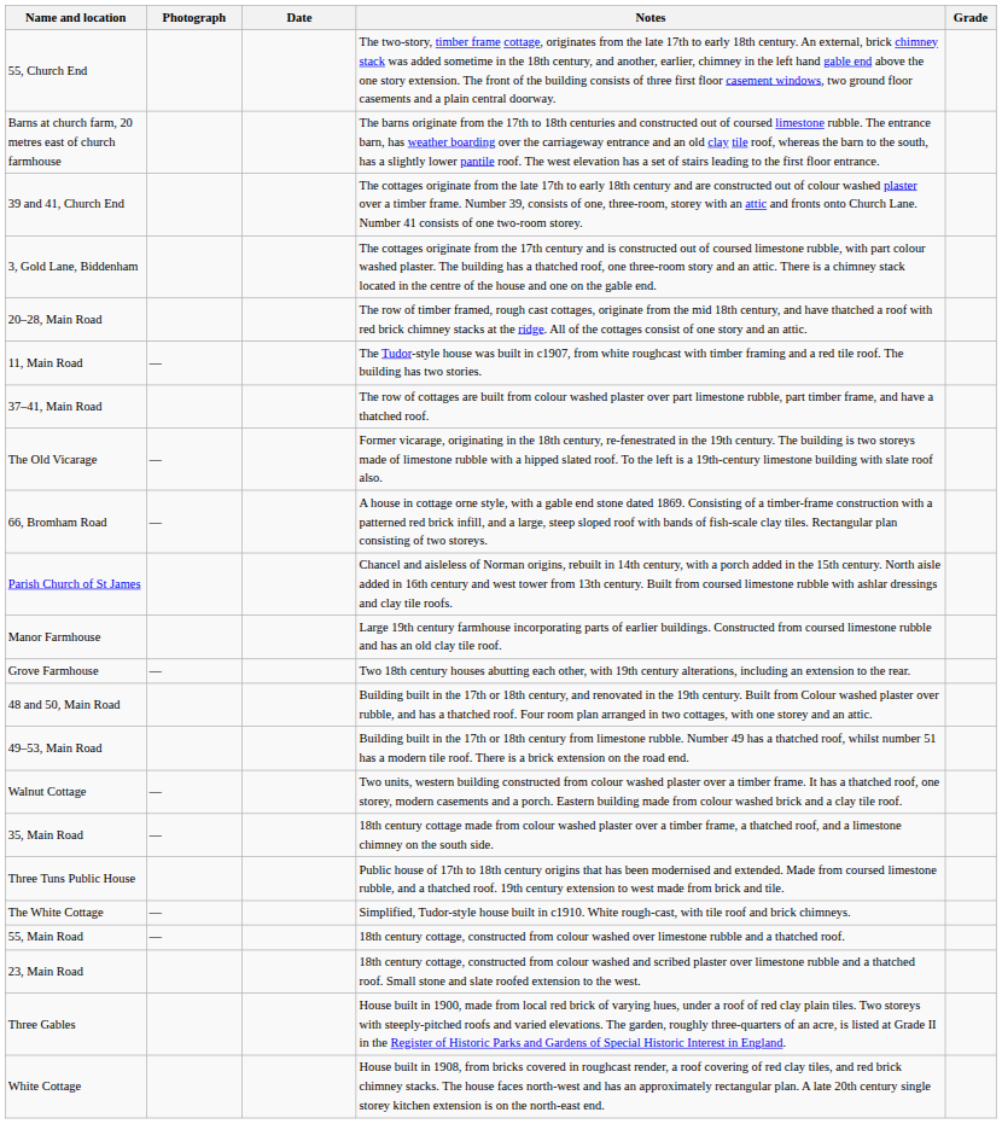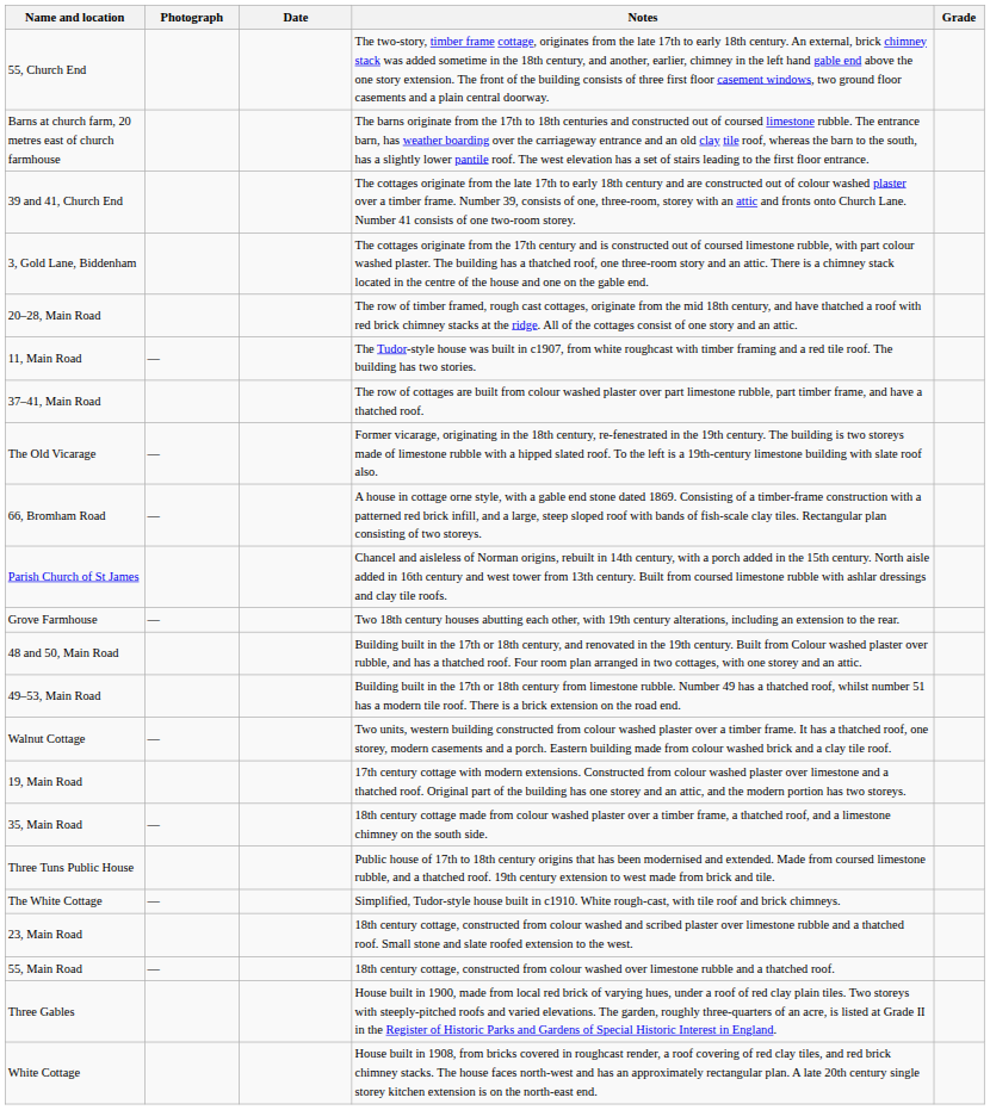 <table class="wikitable sortable plainrowheaders" style="width:100%;border:0px;text-align:left;line-height:150%;">
 <tr>
 <th scope="col"  style="width:150px">Name and location</th>
 <th scope="col"  style="width:100px" class="unsortable">Photograph</th>
 <th scope="col"  style="width:120px">Date</th>
 <th scope="col"  style="width:650px" class="unsortable">Notes</th>
 <th scope="col"  style="width:50px">Grade</th>
 </tr>
 <tr>
 <td>55, Church End<br><small></small></td>
 <td></td>
 <td align="center"></td>
 <td>The two-story, <a href='#'>timber frame</a> <a href='#'>cottage</a>, originates from the late 17th to early 18th century. An external, brick <a href='#'>chimney stack</a> was added sometime in the 18th century, and another, earlier, chimney in the left hand <a href='#'>gable end</a> above the one story extension. The front of the building consists of three first floor <a href='#'>casement windows</a>, two ground floor casements and a plain central doorway.</td>
 <td align="center" ></td>
 </tr>
 <tr>
 <td>Barns at church farm, 20 metres east of church farmhouse<br><small></small></td>
 <td></td>
 <td align="center"></td>
 <td>The barns originate from the 17th to 18th centuries and constructed out of coursed <a href='#'>limestone</a> rubble. The entrance barn, has <a href='#'>weather boarding</a> over the carriageway entrance and an old <a href='#'>clay</a> <a href='#'>tile</a> roof, whereas the barn to the south, has a slightly lower <a href='#'>pantile</a> roof. The west elevation has a set of stairs leading to the first floor entrance.</td>
 <td align="center" ></td>
 </tr>
 <tr>
 <td>39 and 41, Church End<br><small></small></td>
 <td></td>
 <td align="center"></td>
 <td>The cottages originate from the late 17th to early 18th century and are constructed out of colour washed <a href='#'>plaster</a> over a timber frame. Number 39, consists of one, three-room, storey with an <a href='#'>attic</a> and fronts onto Church Lane. Number 41 consists of one two-room storey.</td>
 <td align="center" ></td>
 </tr>
 <tr>
 <td>3, Gold Lane, Biddenham<br><small></small></td>
 <td></td>
 <td align="center"></td>
 <td>The cottages originate from the 17th century and is constructed out of coursed limestone rubble, with part colour washed plaster. The building has a thatched roof, one three-room story and an attic. There is a chimney stack located in the centre of the house and one on the gable end.</td>
 <td align="center" ></td>
 </tr>
 <tr>
 <td>20–28, Main Road<br><small></small></td>
 <td></td>
 <td align="center"></td>
 <td>The row of timber framed, rough cast cottages, originate from the mid 18th century, and have thatched a roof with red brick chimney stacks at the <a href='#'>ridge</a>. All of the cottages consist of one story and an attic.</td>
 <td align="center" ></td>
 </tr>
 <tr>
 <td>11, Main Road<br><small></small></td>
 <td>—</td>
 <td align="center"></td>
 <td>The <a href='#'>Tudor</a>-style house was built in c1907, from white roughcast with timber framing and a red tile roof. The building has two stories.</td>
 <td align="center" ></td>
 </tr>
 <tr>
 <td>37–41, Main Road<br><small></small></td>
 <td></td>
 <td align="center"></td>
 <td>The row of cottages are built from colour washed plaster over part limestone rubble, part timber frame, and have a thatched roof.</td>
 <td align="center" ></td>
 </tr>
 <tr>
 <td>The Old Vicarage<br><small></small></td>
 <td>—</td>
 <td align="center"></td>
 <td>Former vicarage, originating in the 18th century, re-fenestrated in the 19th century. The building is two storeys made of limestone rubble with a hipped slated roof. To the left is a 19th-century limestone building with slate roof also.</td>
 <td align="center" ></td>
 </tr>
 <tr>
 <td>66, Bromham Road<br><small></small></td>
 <td>—</td>
 <td align="center"></td>
 <td>A house in cottage orne style, with a gable end stone dated 1869. Consisting of a timber-frame construction with a patterned red brick infill, and a large, steep sloped roof with bands of fish-scale clay tiles. Rectangular plan consisting of two storeys.</td>
 <td align="center" ></td>
 </tr>
 <tr>
 <td><a href='#'>Parish Church of St James</a><br><small></small></td>
 <td></td>
 <td align="center"></td>
 <td>Chancel and aisleless of Norman origins, rebuilt in 14th century, with a porch added in the 15th century. North aisle added in 16th century and west tower from 13th century. Built from coursed limestone rubble with ashlar dressings and clay tile roofs.</td>
 <td align="center" ></td>
 </tr>
 <tr>
-<td>Manor Farmhouse<br><small></small></td>
-<td></td>
-<td align="center"></td>
-<td>Large 19th century farmhouse incorporating parts of earlier buildings. Constructed from coursed limestone rubble and has an old clay tile roof.</td>
-<td align="center" ></td>
-</tr>
-<tr>
 <td>Grove Farmhouse<br><small></small></td>
 <td>—</td>
 <td align="center"></td>
 <td>Two 18th century houses abutting each other, with 19th century alterations, including an extension to the rear.</td>
 <td align="center" ></td>
 </tr>
 <tr>
 <td>48 and 50, Main Road<br><small></small></td>
 <td></td>
 <td align="center"></td>
 <td>Building built in the 17th or 18th century, and renovated in the 19th century. Built from Colour washed plaster over rubble, and has a thatched roof. Four room plan arranged in two cottages, with one storey and an attic.</td>
 <td align="center" ></td>
 </tr>
 <tr>
 <td>49–53, Main Road<br><small></small></td>
 <td></td>
 <td align="center"></td>
 <td>Building built in the 17th or 18th century from limestone rubble. Number 49 has a thatched roof, whilst number 51 has a modern tile roof. There is a brick extension on the road end.</td>
 <td align="center" ></td>
 </tr>
 <tr>
 <td>Walnut Cottage<br><small></small></td>
 <td>—</td>
 <td align="center"></td>
 <td>Two units, western building constructed from colour washed plaster over a timber frame. It has a thatched roof, one storey, modern casements and a porch. Eastern building made from colour washed brick and a clay tile roof.</td>
 <td align="center" ></td>
 </tr>
 <tr>
+<td>19, Main Road<br><small></small></td>
+<td></td>
+<td align="center"></td>
+<td>17th century cottage with modern extensions. Constructed from colour washed plaster over limestone and a thatched roof. Original part of the building has one storey and an attic, and the modern portion has two storeys.</td>
+<td align="center" ></td>
+</tr>
+<tr>
 <td>35, Main Road<br><small></small></td>
 <td>—</td>
 <td align="center"></td>
 <td>18th century cottage made from colour washed plaster over a timber frame, a thatched roof, and a limestone chimney on the south side.</td>
 <td align="center" ></td>
 </tr>
 <tr>
 <td>Three Tuns Public House<br><small></small></td>
 <td></td>
 <td align="center"></td>
 <td>Public house of 17th to 18th century origins that has been modernised and extended. Made from coursed limestone rubble, and a thatched roof. 19th century extension to west made from brick and tile.</td>
 <td align="center" ></td>
 </tr>
 <tr>
 <td>The White Cottage<br><small></small></td>
 <td>—</td>
 <td align="center"></td>
 <td>Simplified, Tudor-style house built in c1910. White rough-cast, with tile roof and brick chimneys.</td>
 <td align="center" ></td>
 </tr>
 <tr>
+<td>23, Main Road<br><small></small></td>
+<td></td>
+<td align="center"></td>
+<td>18th century cottage, constructed from colour washed and scribed plaster over limestone rubble and a thatched roof. Small stone and slate roofed extension to the west.</td>
+<td align="center" ></td>
+</tr>
+<tr>
 <td>55, Main Road<br><small></small></td>
 <td>—</td>
 <td align="center"></td>
 <td>18th century cottage, constructed from colour washed over limestone rubble and a thatched roof.</td>
-<td align="center" ></td>
-</tr>
-<tr>
-<td>23, Main Road<br><small></small></td>
-<td></td>
-<td align="center"></td>
-<td>18th century cottage, constructed from colour washed and scribed plaster over limestone rubble and a thatched roof. Small stone and slate roofed extension to the west.</td>
 <td align="center" ></td>
 </tr>
 <tr>
 <td>Three Gables<br><small></small></td>
 <td></td>
 <td align="center"></td>
 <td>House built in 1900, made from local red brick of varying hues, under a roof of red clay plain tiles. Two storeys with steeply-pitched roofs and varied elevations. The garden, roughly three-quarters of an acre, is listed at Grade II in the <a href='#'>Register of Historic Parks and Gardens of Special Historic Interest in England</a>.</td>
 <td align="center" ></td>
 </tr>
 <tr>
 <td>White Cottage<br><small></small></td>
 <td></td>
 <td align="center"></td>
 <td>House built in 1908, from bricks covered in roughcast render, a roof covering of red clay tiles, and red brick chimney stacks. The house faces north-west and has an approximately rectangular plan. A late 20th century single storey kitchen extension is on the north-east end.</td>
 <td align="center" ></td>
 </tr>
 </table>
